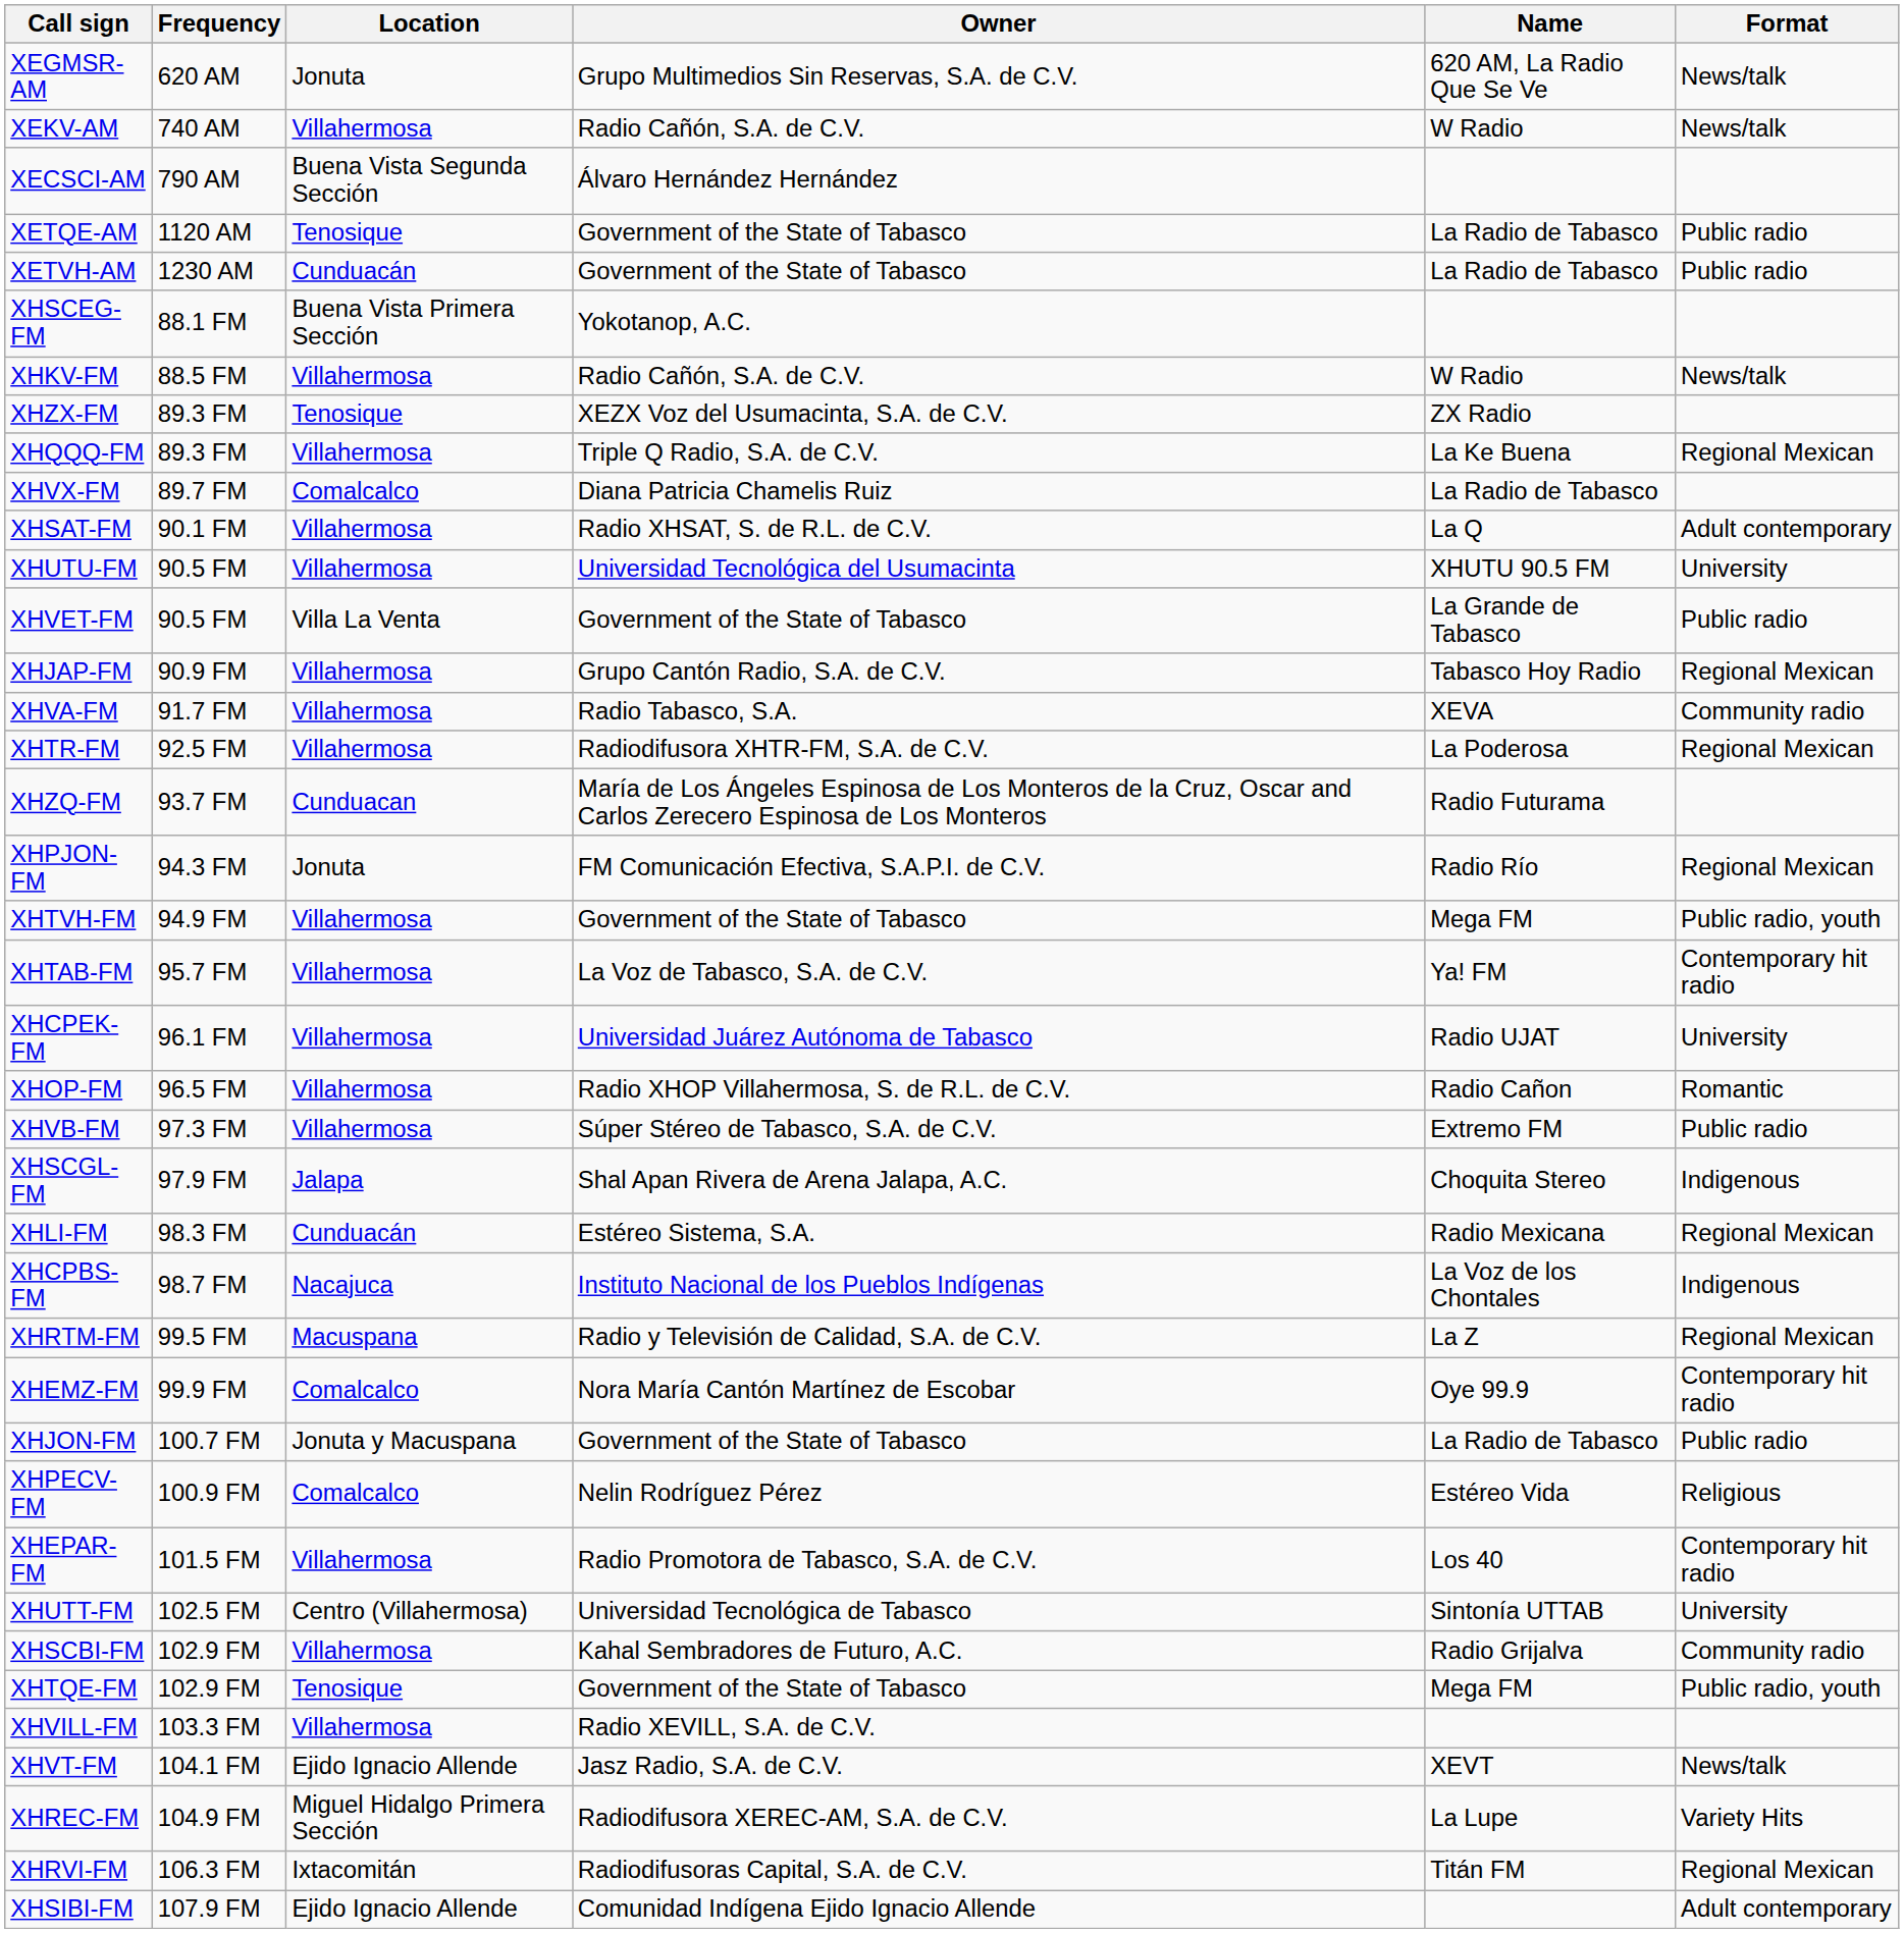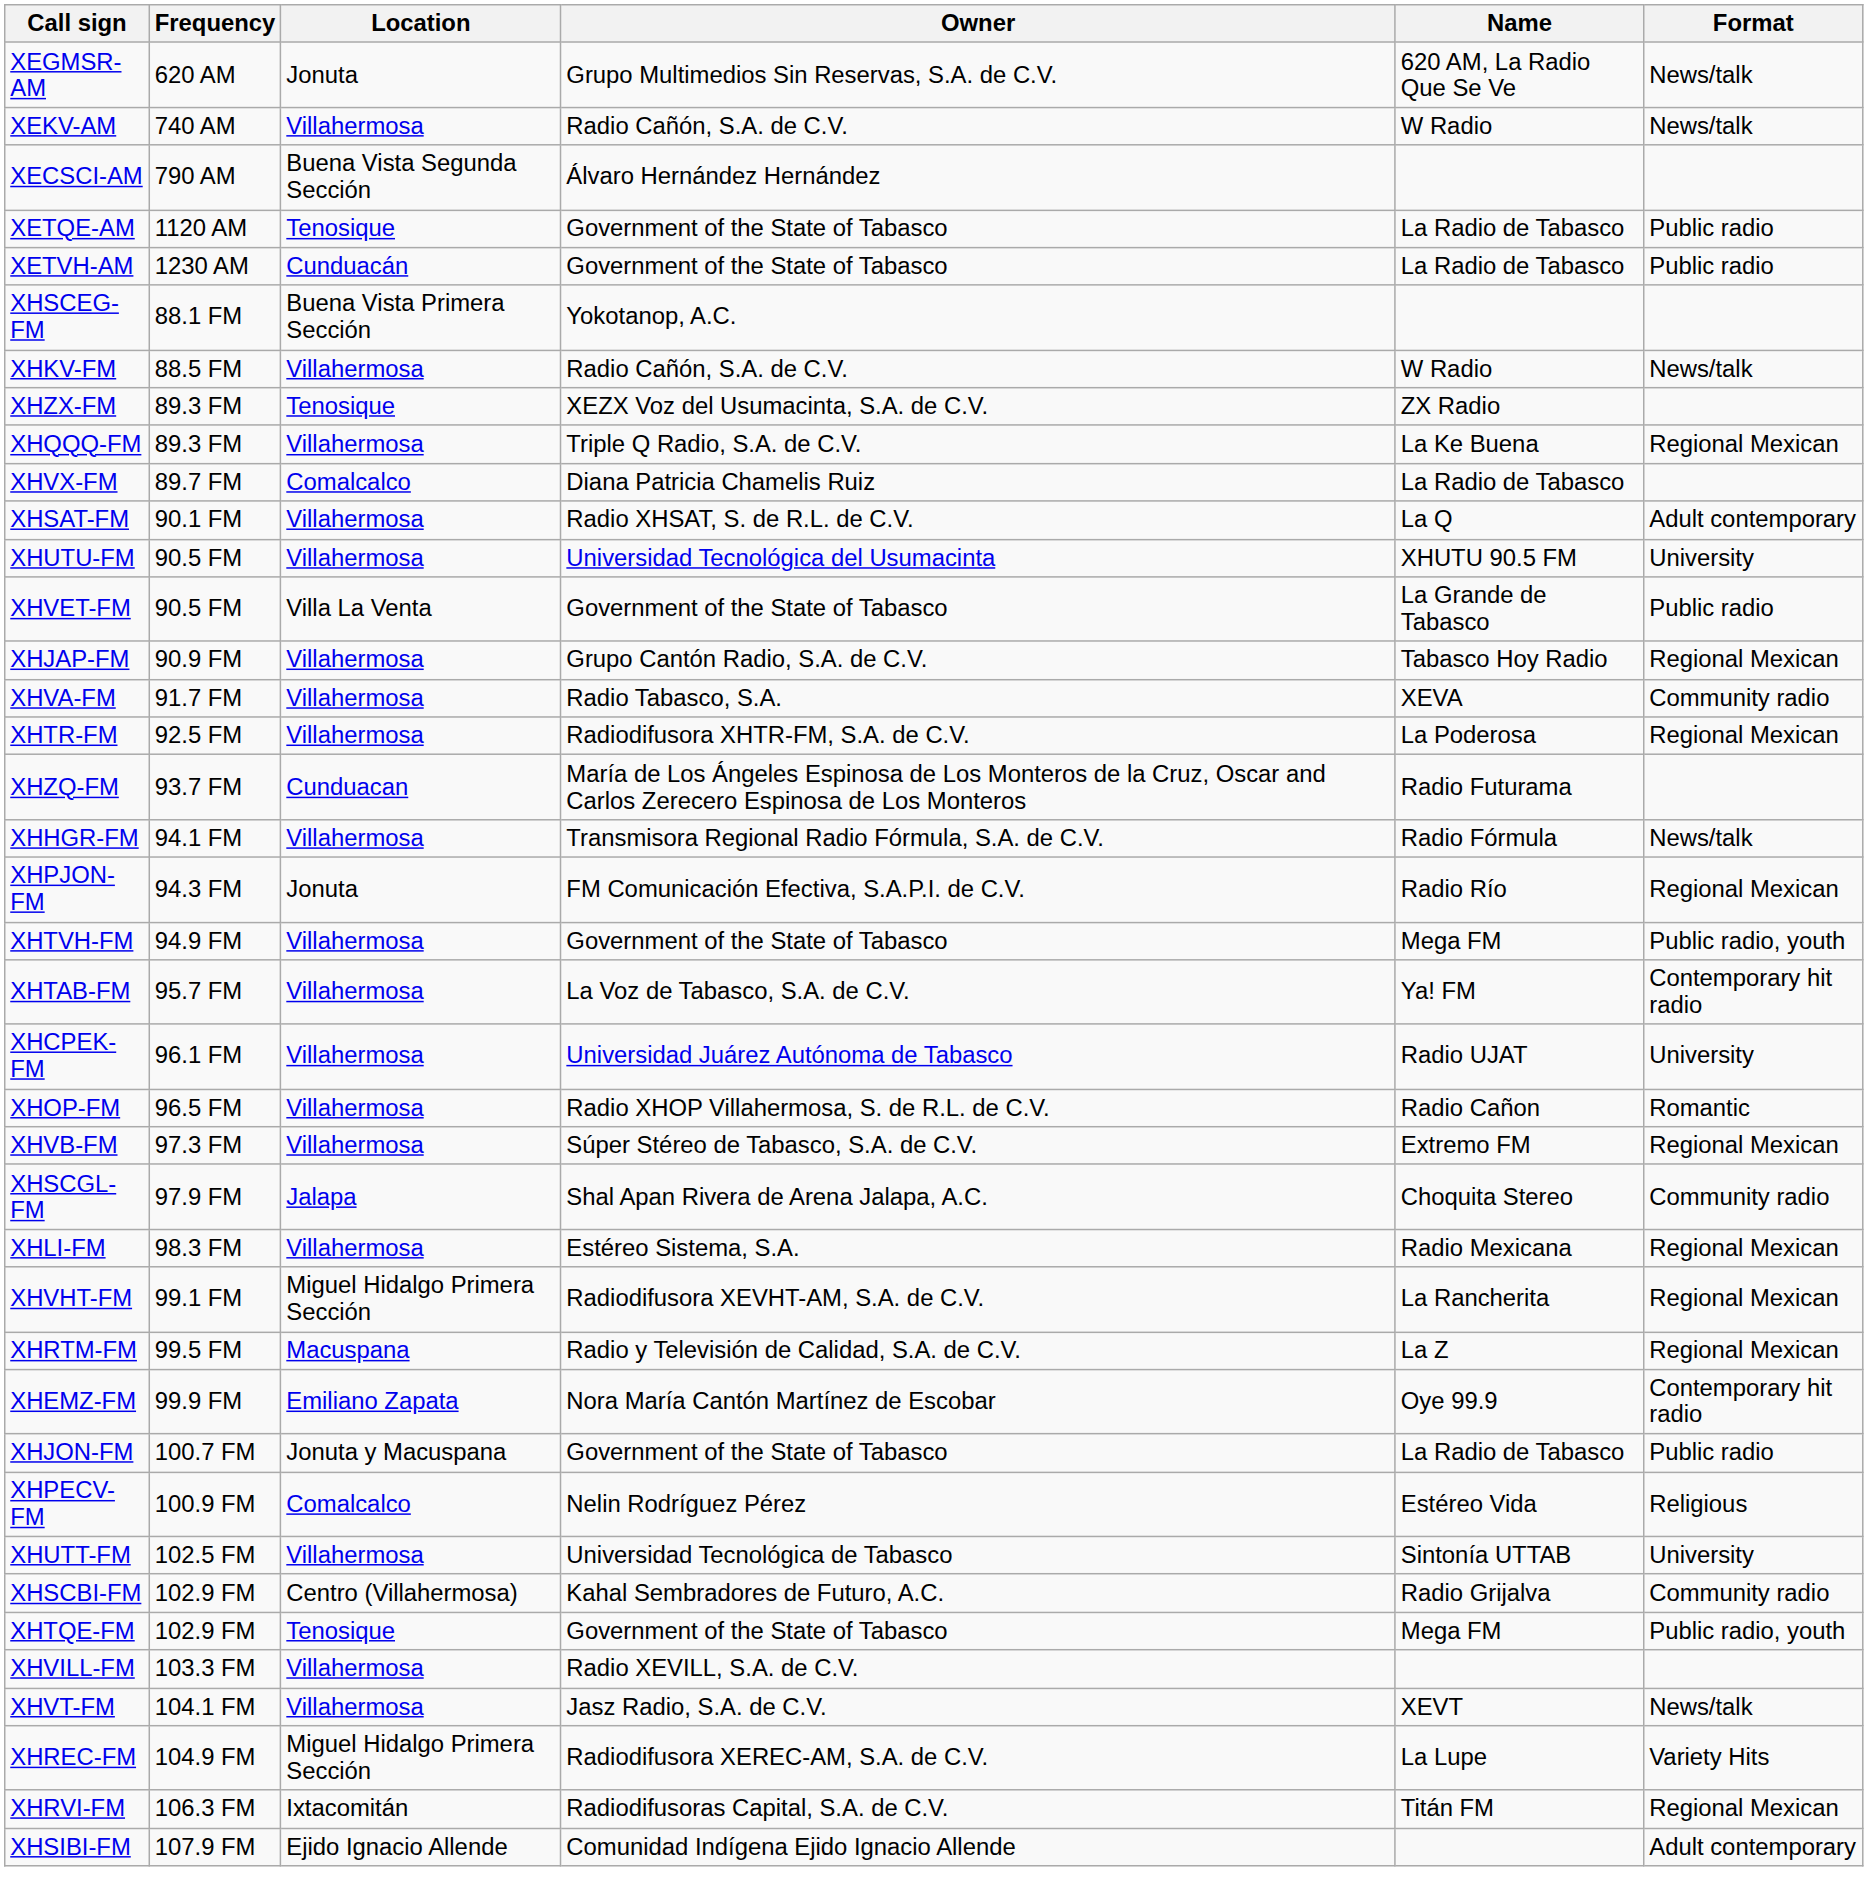 <table class="wikitable sortable">
 <tr>
 <th>Call sign</th>
 <th>Frequency</th>
 <th>Location</th>
 <th>Owner</th>
 <th>Name</th>
 <th>Format</th>
 </tr>
 <tr>
 <td><a href='#'>XEGMSR-AM</a></td>
 <td>620 AM</td>
 <td>Jonuta</td>
 <td>Grupo Multimedios Sin Reservas, S.A. de C.V.</td>
 <td>620 AM, La Radio Que Se Ve</td>
 <td>News/talk</td>
 </tr>
 <tr>
 <td><a href='#'>XEKV-AM</a></td>
 <td>740 AM</td>
 <td><a href='#'>Villahermosa</a></td>
 <td>Radio Cañón, S.A. de C.V.</td>
 <td>W Radio</td>
 <td>News/talk</td>
 </tr>
 <tr>
 <td><a href='#'>XECSCI-AM</a></td>
 <td>790 AM</td>
 <td>Buena Vista Segunda Sección</td>
 <td>Álvaro Hernández Hernández</td>
 <td></td>
 <td></td>
 </tr>
 <tr>
 <td><a href='#'>XETQE-AM</a></td>
 <td>1120 AM</td>
 <td><a href='#'>Tenosique</a></td>
 <td>Government of the State of Tabasco</td>
 <td>La Radio de Tabasco</td>
 <td>Public radio</td>
 </tr>
 <tr>
 <td><a href='#'>XETVH-AM</a></td>
 <td>1230 AM</td>
 <td><a href='#'>Cunduacán</a></td>
 <td>Government of the State of Tabasco</td>
 <td>La Radio de Tabasco</td>
 <td>Public radio</td>
 </tr>
 <tr>
 <td><a href='#'>XHSCEG-FM</a></td>
 <td>88.1 FM</td>
 <td>Buena Vista Primera Sección</td>
 <td>Yokotanop, A.C.</td>
 <td></td>
 <td></td>
 </tr>
 <tr>
 <td><a href='#'>XHKV-FM</a></td>
 <td>88.5 FM</td>
 <td><a href='#'>Villahermosa</a></td>
 <td>Radio Cañón, S.A. de C.V.</td>
 <td>W Radio</td>
 <td>News/talk</td>
 </tr>
 <tr>
 <td><a href='#'>XHZX-FM</a></td>
 <td>89.3 FM</td>
 <td><a href='#'>Tenosique</a></td>
 <td>XEZX Voz del Usumacinta, S.A. de C.V.</td>
 <td>ZX Radio</td>
 <td></td>
 </tr>
 <tr>
 <td><a href='#'>XHQQQ-FM</a></td>
 <td>89.3 FM</td>
 <td><a href='#'>Villahermosa</a></td>
 <td>Triple Q Radio, S.A. de C.V.</td>
 <td>La Ke Buena</td>
 <td>Regional Mexican</td>
 </tr>
 <tr>
 <td><a href='#'>XHVX-FM</a></td>
 <td>89.7 FM</td>
 <td><a href='#'>Comalcalco</a></td>
 <td>Diana Patricia Chamelis Ruiz</td>
 <td>La Radio de Tabasco</td>
 <td></td>
 </tr>
 <tr>
 <td><a href='#'>XHSAT-FM</a></td>
 <td>90.1 FM</td>
 <td><a href='#'>Villahermosa</a></td>
 <td>Radio XHSAT, S. de R.L. de C.V.</td>
 <td>La Q</td>
 <td>Adult contemporary</td>
 </tr>
 <tr>
 <td><a href='#'>XHUTU-FM</a></td>
 <td>90.5 FM</td>
 <td><a href='#'>Villahermosa</a></td>
 <td><a href='#'>Universidad Tecnológica del Usumacinta</a></td>
 <td>XHUTU 90.5 FM</td>
 <td>University</td>
 </tr>
 <tr>
 <td><a href='#'>XHVET-FM</a></td>
 <td>90.5 FM</td>
 <td>Villa La Venta</td>
 <td>Government of the State of Tabasco</td>
 <td>La Grande de Tabasco</td>
 <td>Public radio</td>
 </tr>
 <tr>
 <td><a href='#'>XHJAP-FM</a></td>
 <td>90.9 FM</td>
 <td><a href='#'>Villahermosa</a></td>
 <td>Grupo Cantón Radio, S.A. de C.V.</td>
 <td>Tabasco Hoy Radio</td>
 <td>Regional Mexican</td>
 </tr>
 <tr>
 <td><a href='#'>XHVA-FM</a></td>
 <td>91.7 FM</td>
 <td><a href='#'>Villahermosa</a></td>
 <td>Radio Tabasco, S.A.</td>
 <td>XEVA</td>
 <td>Community radio</td>
 </tr>
 <tr>
 <td><a href='#'>XHTR-FM</a></td>
 <td>92.5 FM</td>
 <td><a href='#'>Villahermosa</a></td>
 <td>Radiodifusora XHTR-FM, S.A. de C.V.</td>
 <td>La Poderosa</td>
 <td>Regional Mexican</td>
 </tr>
 <tr>
 <td><a href='#'>XHZQ-FM</a></td>
 <td>93.7 FM</td>
 <td><a href='#'>Cunduacan</a></td>
 <td>María de Los Ángeles Espinosa de Los Monteros de la Cruz, Oscar and Carlos Zerecero Espinosa de Los Monteros</td>
 <td>Radio Futurama</td>
 <td></td>
 </tr>
 <tr>
+<td><a href='#'>XHHGR-FM</a></td>
+<td>94.1 FM</td>
+<td><a href='#'>Villahermosa</a></td>
+<td>Transmisora Regional Radio Fórmula, S.A. de C.V.</td>
+<td>Radio Fórmula</td>
+<td>News/talk</td>
+</tr>
+<tr>
 <td><a href='#'>XHPJON-FM</a></td>
 <td>94.3 FM</td>
 <td>Jonuta</td>
 <td>FM Comunicación Efectiva, S.A.P.I. de C.V.</td>
 <td>Radio Río</td>
 <td>Regional Mexican</td>
 </tr>
 <tr>
 <td><a href='#'>XHTVH-FM</a></td>
 <td>94.9 FM</td>
 <td><a href='#'>Villahermosa</a></td>
 <td>Government of the State of Tabasco</td>
 <td>Mega FM</td>
 <td>Public radio, youth</td>
 </tr>
 <tr>
 <td><a href='#'>XHTAB-FM</a></td>
 <td>95.7 FM</td>
 <td><a href='#'>Villahermosa</a></td>
 <td>La Voz de Tabasco, S.A. de C.V.</td>
 <td>Ya! FM</td>
 <td>Contemporary hit radio</td>
 </tr>
 <tr>
 <td><a href='#'>XHCPEK-FM</a></td>
 <td>96.1 FM</td>
 <td><a href='#'>Villahermosa</a></td>
 <td><a href='#'>Universidad Juárez Autónoma de Tabasco</a></td>
 <td>Radio UJAT</td>
 <td>University</td>
 </tr>
 <tr>
 <td><a href='#'>XHOP-FM</a></td>
 <td>96.5 FM</td>
 <td><a href='#'>Villahermosa</a></td>
 <td>Radio XHOP Villahermosa, S. de R.L. de C.V.</td>
 <td>Radio Cañon</td>
 <td>Romantic</td>
 </tr>
 <tr>
 <td><a href='#'>XHVB-FM</a></td>
 <td>97.3 FM</td>
 <td><a href='#'>Villahermosa</a></td>
 <td>Súper Stéreo de Tabasco, S.A. de C.V.</td>
 <td>Extremo FM</td>
-<td>Public radio</td>
+<td>Regional Mexican</td>
 </tr>
 <tr>
 <td><a href='#'>XHSCGL-FM</a></td>
 <td>97.9 FM</td>
 <td><a href='#'>Jalapa</a></td>
 <td>Shal Apan Rivera de Arena Jalapa, A.C.</td>
 <td>Choquita Stereo</td>
-<td>Indigenous</td>
+<td>Community radio</td>
 </tr>
 <tr>
 <td><a href='#'>XHLI-FM</a></td>
 <td>98.3 FM</td>
-<td><a href='#'>Cunduacán</a></td>
+<td><a href='#'>Villahermosa</a></td>
 <td>Estéreo Sistema, S.A.</td>
 <td>Radio Mexicana</td>
 <td>Regional Mexican</td>
 </tr>
 <tr>
-<td><a href='#'>XHCPBS-FM</a></td>
-<td>98.7 FM</td>
-<td><a href='#'>Nacajuca</a></td>
-<td><a href='#'>Instituto Nacional de los Pueblos Indígenas</a></td>
-<td>La Voz de los Chontales</td>
-<td>Indigenous</td>
+<td><a href='#'>XHVHT-FM</a></td>
+<td>99.1 FM</td>
+<td>Miguel Hidalgo Primera Sección</td>
+<td>Radiodifusora XEVHT-AM, S.A. de C.V.</td>
+<td>La Rancherita</td>
+<td>Regional Mexican</td>
 </tr>
 <tr>
 <td><a href='#'>XHRTM-FM</a></td>
 <td>99.5 FM</td>
 <td><a href='#'>Macuspana</a></td>
 <td>Radio y Televisión de Calidad, S.A. de C.V.</td>
 <td>La Z</td>
 <td>Regional Mexican</td>
 </tr>
 <tr>
 <td><a href='#'>XHEMZ-FM</a></td>
 <td>99.9 FM</td>
-<td><a href='#'>Comalcalco</a></td>
+<td><a href='#'>Emiliano Zapata</a></td>
 <td>Nora María Cantón Martínez de Escobar</td>
 <td>Oye 99.9</td>
 <td>Contemporary hit radio</td>
 </tr>
 <tr>
 <td><a href='#'>XHJON-FM</a></td>
 <td>100.7 FM</td>
 <td>Jonuta y Macuspana</td>
 <td>Government of the State of Tabasco</td>
 <td>La Radio de Tabasco</td>
 <td>Public radio</td>
 </tr>
 <tr>
 <td><a href='#'>XHPECV-FM</a></td>
 <td>100.9 FM</td>
 <td><a href='#'>Comalcalco</a></td>
 <td>Nelin Rodríguez Pérez</td>
 <td>Estéreo Vida</td>
 <td>Religious</td>
 </tr>
 <tr>
-<td><a href='#'>XHEPAR-FM</a></td>
-<td>101.5 FM</td>
-<td><a href='#'>Villahermosa</a></td>
-<td>Radio Promotora de Tabasco, S.A. de C.V.</td>
-<td>Los 40</td>
-<td>Contemporary hit radio</td>
-</tr>
-<tr>
 <td><a href='#'>XHUTT-FM</a></td>
 <td>102.5 FM</td>
-<td>Centro (Villahermosa)</td>
+<td><a href='#'>Villahermosa</a></td>
 <td>Universidad Tecnológica de Tabasco</td>
 <td>Sintonía UTTAB</td>
 <td>University</td>
 </tr>
 <tr>
 <td><a href='#'>XHSCBI-FM</a></td>
 <td>102.9 FM</td>
-<td><a href='#'>Villahermosa</a></td>
+<td>Centro (Villahermosa)</td>
 <td>Kahal Sembradores de Futuro, A.C.</td>
 <td>Radio Grijalva</td>
 <td>Community radio</td>
 </tr>
 <tr>
 <td><a href='#'>XHTQE-FM</a></td>
 <td>102.9 FM</td>
 <td><a href='#'>Tenosique</a></td>
 <td>Government of the State of Tabasco</td>
 <td>Mega FM</td>
 <td>Public radio, youth</td>
 </tr>
 <tr>
 <td><a href='#'>XHVILL-FM</a></td>
 <td>103.3 FM</td>
 <td><a href='#'>Villahermosa</a></td>
 <td>Radio XEVILL, S.A. de C.V.</td>
 <td></td>
 <td></td>
 </tr>
 <tr>
 <td><a href='#'>XHVT-FM</a></td>
 <td>104.1 FM</td>
-<td>Ejido Ignacio Allende</td>
+<td><a href='#'>Villahermosa</a></td>
 <td>Jasz Radio, S.A. de C.V.</td>
 <td>XEVT</td>
 <td>News/talk</td>
 </tr>
 <tr>
 <td><a href='#'>XHREC-FM</a></td>
 <td>104.9 FM</td>
 <td>Miguel Hidalgo Primera Sección</td>
 <td>Radiodifusora XEREC-AM, S.A. de C.V.</td>
 <td>La Lupe</td>
 <td>Variety Hits</td>
 </tr>
 <tr>
 <td><a href='#'>XHRVI-FM</a></td>
 <td>106.3 FM</td>
 <td>Ixtacomitán</td>
 <td>Radiodifusoras Capital, S.A. de C.V.</td>
 <td>Titán FM</td>
 <td>Regional Mexican</td>
 </tr>
 <tr>
 <td><a href='#'>XHSIBI-FM</a></td>
 <td>107.9 FM</td>
 <td>Ejido Ignacio Allende</td>
 <td>Comunidad Indígena Ejido Ignacio Allende</td>
 <td></td>
 <td>Adult contemporary</td>
 </tr>
 </table>
